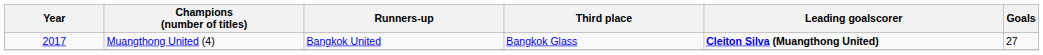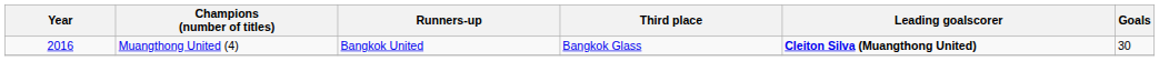 <table class="wikitable">
 <tr>
 <th width=9%>Year</th>
 <th width=18%>Champions<br>(number of titles)</th>
 <th width=18%>Runners-up</th>
 <th width=18%>Third place</th>
 <th width=27%>Leading goalscorer</th>
 <th width=1%>Goals</th>
 </tr>
 <tr>
-<td align=center><a href='#'>2017</a></td>
+<td align=center><a href='#'>2016</a></td>
 <td><a href='#'>Muangthong United</a> (4)</td>
 <td><a href='#'>Bangkok United</a></td>
 <td><a href='#'>Bangkok Glass</a></td>
 <td><strong><a href='#'>Cleiton Silva</a> (Muangthong United)</strong></td>
-<td>27</td>
+<td>30</td>
 </tr>
 <tr>
 </tr>
 </table>
